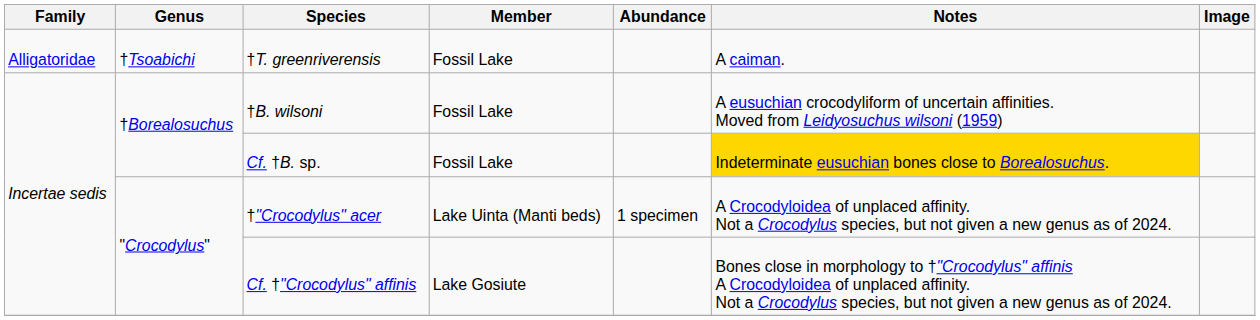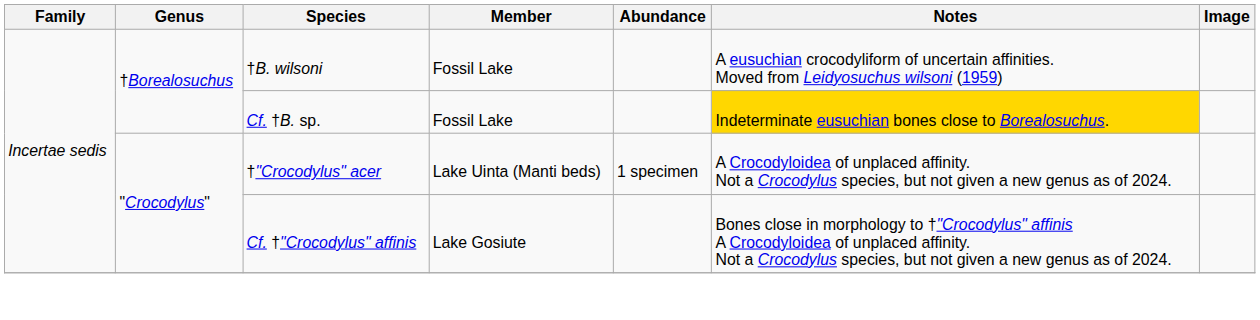 <table class="wikitable" style="margin:auto;width:100%;">
 <tr>
 <th>Family</th>
 <th>Genus</th>
 <th>Species</th>
 <th>Member</th>
 <th>Abundance</th>
 <th>Notes</th>
 <th>Image</th>
-</tr>
-<tr>
-<td><br><a href='#'>Alligatoridae</a></td>
-<td><br>†<em><a href='#'>Tsoabichi</a></em></td>
-<td><br>†<em>T. greenriverensis</em> </td>
-<td><br>Fossil Lake</td>
-<td></td>
-<td><br>A <a href='#'>caiman</a>.</td>
-<td><br></td>
 </tr>
 <tr>
 <td rowspan=4><em>Incertae sedis</em></td>
 <td rowspan=2>†<em><a href='#'>Borealosuchus</a></em></td>
 <td><br>†<em>B. wilsoni</em> </td>
 <td><br>Fossil Lake</td>
 <td></td>
 <td><br>A <a href='#'>eusuchian</a>	crocodyliform of uncertain affinities.<br>Moved from <em><a href='#'>Leidyosuchus wilsoni</a></em> (<a href='#'>1959</a>)</td>
 <td><br></td>
 </tr>
 <tr>
 <td><br><em><a href='#'>Cf.</a></em> †<em>B.</em> sp.</td>
 <td><br>Fossil Lake</td>
 <td></td>
 <td style="background: gold;"><br>Indeterminate <a href='#'>eusuchian</a> bones close to <em><a href='#'>Borealosuchus</a></em>.</td>
 <td></td>
 </tr>
 <tr>
 <td rowspan=2>"<em><a href='#'>Crocodylus</a></em>"</td>
 <td><br>†<em><a href='#'>"Crocodylus" acer</a></em> </td>
 <td><br>Lake Uinta (Manti beds)</td>
 <td><br>1 specimen</td>
 <td><br>A <a href='#'>Crocodyloidea</a> of unplaced affinity.<br>Not a <em><a href='#'>Crocodylus</a></em> species, but not given a new genus as of 2024.</td>
 <td><br></td>
 </tr>
 <tr>
 <td><br><em><a href='#'>Cf.</a></em> †<em><a href='#'>"Crocodylus" affinis</a></em> </td>
 <td><br>Lake Gosiute</td>
 <td></td>
 <td><br>Bones close in morphology to †<em><a href='#'>"Crocodylus" affinis</a></em><br>A <a href='#'>Crocodyloidea</a> of unplaced affinity.<br>Not a <em><a href='#'>Crocodylus</a></em> species, but not given a new genus as of 2024.</td>
 <td></td>
 </tr>
 <tr>
 </tr>
 </table>
